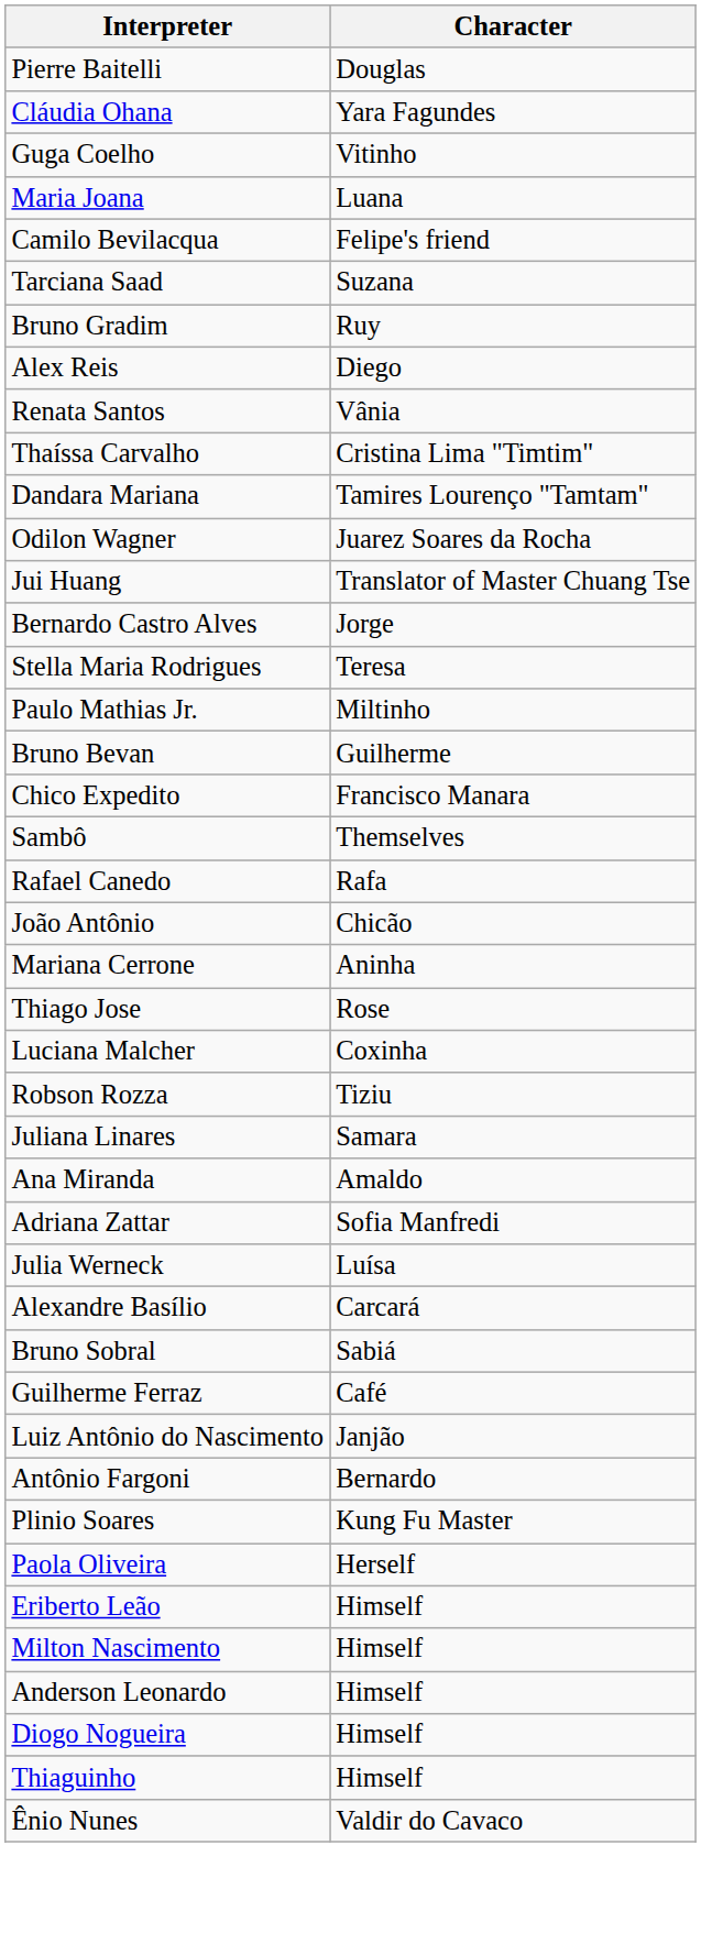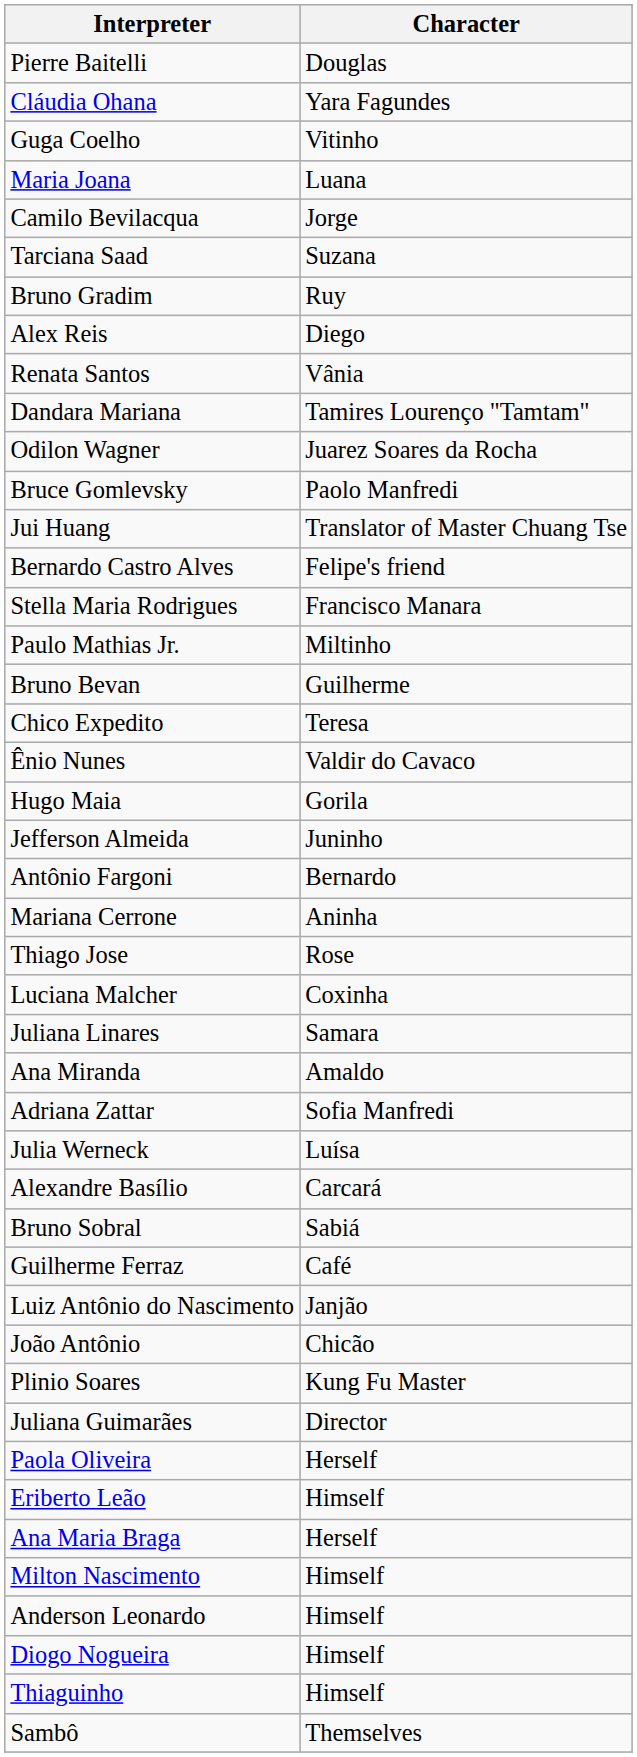 <table class="wikitable">
 <tr>
 <th>Interpreter</th>
 <th>Character</th>
 </tr>
 <tr>
 <td>Pierre Baitelli</td>
 <td>Douglas</td>
 </tr>
 <tr>
 <td><a href='#'>Cláudia Ohana</a></td>
 <td>Yara Fagundes</td>
 </tr>
 <tr>
 <td>Guga Coelho</td>
 <td>Vitinho</td>
 </tr>
 <tr>
 <td><a href='#'>Maria Joana</a></td>
 <td>Luana</td>
 </tr>
 <tr>
 <td>Camilo Bevilacqua</td>
-<td>Felipe's friend</td>
+<td>Jorge</td>
 </tr>
 <tr>
 <td>Tarciana Saad</td>
 <td>Suzana</td>
 </tr>
 <tr>
 <td>Bruno Gradim</td>
 <td>Ruy</td>
 </tr>
 <tr>
 <td>Alex Reis</td>
 <td>Diego</td>
 </tr>
 <tr>
 <td>Renata Santos</td>
 <td>Vânia</td>
 </tr>
 <tr>
-<td>Thaíssa Carvalho</td>
-<td>Cristina Lima "Timtim"</td>
-</tr>
-<tr>
 <td>Dandara Mariana</td>
 <td>Tamires Lourenço "Tamtam"</td>
 </tr>
 <tr>
 <td>Odilon Wagner</td>
 <td>Juarez Soares da Rocha</td>
 </tr>
 <tr>
+<td>Bruce Gomlevsky</td>
+<td>Paolo Manfredi</td>
+</tr>
+<tr>
 <td>Jui Huang</td>
 <td>Translator of Master Chuang Tse</td>
 </tr>
 <tr>
 <td>Bernardo Castro Alves</td>
-<td>Jorge</td>
+<td>Felipe's friend</td>
 </tr>
 <tr>
 <td>Stella Maria Rodrigues</td>
-<td>Teresa</td>
+<td>Francisco Manara</td>
 </tr>
 <tr>
 <td>Paulo Mathias Jr.</td>
 <td>Miltinho</td>
 </tr>
 <tr>
 <td>Bruno Bevan</td>
 <td>Guilherme</td>
 </tr>
 <tr>
 <td>Chico Expedito</td>
-<td>Francisco Manara</td>
+<td>Teresa</td>
 </tr>
 <tr>
-<td>Sambô</td>
-<td>Themselves</td>
+<td>Ênio Nunes</td>
+<td>Valdir do Cavaco</td>
 </tr>
 <tr>
-<td>Rafael Canedo</td>
-<td>Rafa</td>
+<td>Hugo Maia</td>
+<td>Gorila</td>
 </tr>
 <tr>
-<td>João Antônio</td>
-<td>Chicão</td>
+<td>Jefferson Almeida</td>
+<td>Juninho</td>
+</tr>
+<tr>
+<td>Antônio Fargoni</td>
+<td>Bernardo</td>
 </tr>
 <tr>
 <td>Mariana Cerrone</td>
 <td>Aninha</td>
 </tr>
 <tr>
 <td>Thiago Jose</td>
 <td>Rose</td>
 </tr>
 <tr>
 <td>Luciana Malcher</td>
 <td>Coxinha</td>
-</tr>
-<tr>
-<td>Robson Rozza</td>
-<td>Tiziu</td>
 </tr>
 <tr>
 <td>Juliana Linares</td>
 <td>Samara</td>
 </tr>
 <tr>
 <td>Ana Miranda</td>
 <td>Amaldo</td>
 </tr>
 <tr>
 <td>Adriana Zattar</td>
 <td>Sofia Manfredi</td>
 </tr>
 <tr>
 <td>Julia Werneck</td>
 <td>Luísa</td>
 </tr>
 <tr>
 <td>Alexandre Basílio</td>
 <td>Carcará</td>
 </tr>
 <tr>
 <td>Bruno Sobral</td>
 <td>Sabiá</td>
 </tr>
 <tr>
 <td>Guilherme Ferraz</td>
 <td>Café</td>
 </tr>
 <tr>
 <td>Luiz Antônio do Nascimento</td>
 <td>Janjão</td>
 </tr>
 <tr>
-<td>Antônio Fargoni</td>
-<td>Bernardo</td>
+<td>João Antônio</td>
+<td>Chicão</td>
 </tr>
 <tr>
 <td>Plinio Soares</td>
 <td>Kung Fu Master</td>
+</tr>
+<tr>
+<td>Juliana Guimarães</td>
+<td>Director</td>
 </tr>
 <tr>
 <td><a href='#'>Paola Oliveira</a></td>
 <td>Herself</td>
 </tr>
 <tr>
 <td><a href='#'>Eriberto Leão</a></td>
 <td>Himself</td>
+</tr>
+<tr>
+<td><a href='#'>Ana Maria Braga</a></td>
+<td>Herself</td>
 </tr>
 <tr>
 <td><a href='#'>Milton Nascimento</a></td>
 <td>Himself</td>
 </tr>
 <tr>
 <td>Anderson Leonardo</td>
 <td>Himself</td>
 </tr>
 <tr>
 <td><a href='#'>Diogo Nogueira</a></td>
 <td>Himself</td>
 </tr>
 <tr>
 <td><a href='#'>Thiaguinho</a></td>
 <td>Himself</td>
 </tr>
 <tr>
-<td>Ênio Nunes</td>
-<td>Valdir do Cavaco</td>
+<td>Sambô</td>
+<td>Themselves</td>
 </tr>
 </table>
